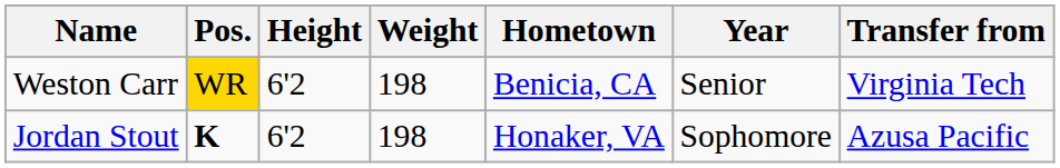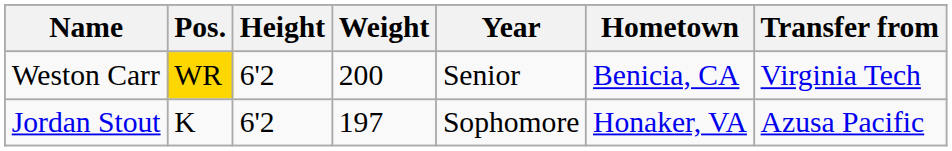 <table class="wikitable sortable">
 <tr>
 <th>Name</th>
 <th>Pos.</th>
 <th>Height</th>
 <th>Weight</th>
+<th>Year</th>
 <th>Hometown</th>
-<th>Year</th>
 <th class="unsortable">Transfer from</th>
 </tr>
 <tr>
 <td>Weston Carr</td>
 <td style="background: gold;">WR</td>
 <td>6'2</td>
-<td>198</td>
+<td>200</td>
+<td>Senior </td>
 <td><a href='#'>Benicia, CA</a></td>
-<td>Senior </td>
 <td><a href='#'>Virginia Tech</a></td>
 </tr>
 <tr>
 <td><a href='#'>Jordan Stout</a></td>
-<td><strong>K</strong></td>
+<td>K</td>
 <td>6'2</td>
-<td>198</td>
+<td>197</td>
+<td>Sophomore </td>
 <td><a href='#'>Honaker, VA</a></td>
-<td>Sophomore </td>
 <td><a href='#'>Azusa Pacific</a></td>
 </tr>
 </table>
